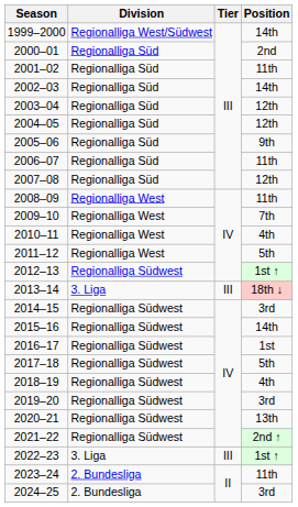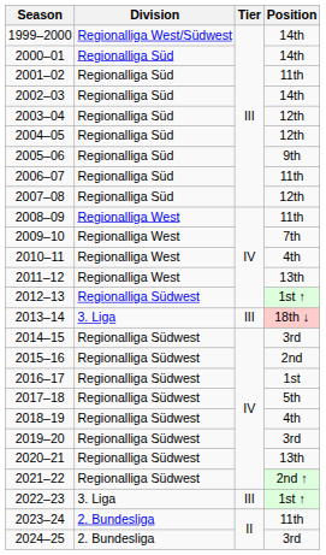 <table class="wikitable">
 <tr>
 <th>Season</th>
 <th>Division</th>
 <th>Tier</th>
 <th>Position</th>
 </tr>
 <tr align="center">
 <td>1999–2000</td>
 <td align="left"><a href='#'>Regionalliga West/Südwest</a></td>
 <td rowspan=9>III</td>
 <td>14th</td>
 </tr>
 <tr align="center">
 <td>2000–01</td>
 <td align="left"><a href='#'>Regionalliga Süd</a></td>
-<td>2nd</td>
+<td>14th</td>
 </tr>
 <tr align="center">
 <td>2001–02</td>
 <td align="left">Regionalliga Süd</td>
 <td>11th</td>
 </tr>
 <tr align="center">
 <td>2002–03</td>
 <td align="left">Regionalliga Süd</td>
 <td>14th</td>
 </tr>
 <tr align="center">
 <td>2003–04</td>
 <td align="left">Regionalliga Süd</td>
 <td>12th</td>
 </tr>
 <tr align="center">
 <td>2004–05</td>
 <td align="left">Regionalliga Süd</td>
 <td>12th</td>
 </tr>
 <tr align="center">
 <td>2005–06</td>
 <td align="left">Regionalliga Süd</td>
 <td>9th</td>
 </tr>
 <tr align="center">
 <td>2006–07</td>
 <td align="left">Regionalliga Süd</td>
 <td>11th</td>
 </tr>
 <tr align="center">
 <td>2007–08</td>
 <td align="left">Regionalliga Süd</td>
 <td>12th</td>
 </tr>
 <tr align="center">
 <td>2008–09</td>
 <td align="left"><a href='#'>Regionalliga West</a></td>
 <td rowspan=5>IV</td>
 <td>11th</td>
 </tr>
 <tr align="center">
 <td>2009–10</td>
 <td align="left">Regionalliga West</td>
 <td>7th</td>
 </tr>
 <tr align="center">
 <td>2010–11</td>
 <td align="left">Regionalliga West</td>
 <td>4th</td>
 </tr>
 <tr align="center">
 <td>2011–12</td>
 <td align="left">Regionalliga West</td>
-<td>5th</td>
+<td>13th</td>
 </tr>
 <tr align="center">
 <td>2012–13</td>
 <td align="left"><a href='#'>Regionalliga Südwest</a></td>
 <td style="background:#ddffdd">1st ↑</td>
 </tr>
 <tr align="center">
 <td>2013–14</td>
 <td align="left"><a href='#'>3. Liga</a></td>
 <td>III</td>
 <td style="background:#ffcccc">18th ↓</td>
 </tr>
 <tr align="center">
 <td>2014–15</td>
 <td align="left">Regionalliga Südwest</td>
 <td rowspan=8>IV</td>
 <td>3rd</td>
 </tr>
 <tr align="center">
 <td>2015–16</td>
 <td align="left">Regionalliga Südwest</td>
-<td>14th</td>
+<td>2nd</td>
 </tr>
 <tr align="center">
 <td>2016–17</td>
 <td align="left">Regionalliga Südwest</td>
 <td>1st</td>
 </tr>
 <tr align="center">
 <td>2017–18</td>
 <td align="left">Regionalliga Südwest</td>
 <td>5th</td>
 </tr>
 <tr align="center">
 <td>2018–19</td>
 <td align="left">Regionalliga Südwest</td>
 <td>4th</td>
 </tr>
 <tr align="center">
 <td>2019–20</td>
 <td align="left">Regionalliga Südwest</td>
 <td>3rd</td>
 </tr>
 <tr align="center">
 <td>2020–21</td>
 <td align="left">Regionalliga Südwest</td>
 <td>13th</td>
 </tr>
 <tr align="center">
 <td>2021–22</td>
 <td align="left">Regionalliga Südwest</td>
 <td style="background:#ddffdd">2nd ↑</td>
 </tr>
 <tr align="center">
 <td>2022–23</td>
 <td align="left">3. Liga</td>
 <td>III</td>
 <td style="background:#ddffdd">1st ↑</td>
 </tr>
 <tr align="center">
 <td>2023–24</td>
 <td align="left"><a href='#'>2. Bundesliga</a></td>
 <td rowspan=2>II</td>
 <td>11th</td>
 </tr>
 <tr align="center">
 <td>2024–25</td>
 <td align="left">2. Bundesliga</td>
 <td>3rd</td>
 </tr>
 </table>
